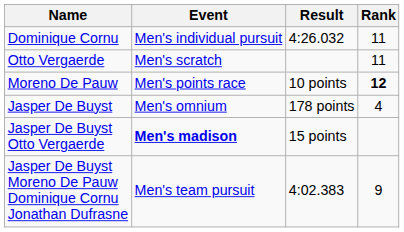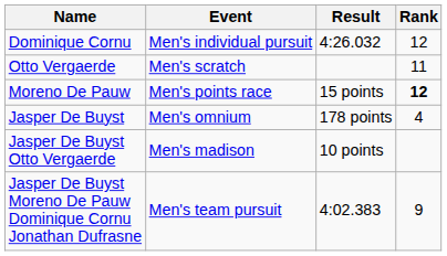 <table class="wikitable sortable">
 <tr>
 <th>Name</th>
 <th>Event</th>
 <th>Result</th>
 <th>Rank</th>
 </tr>
 <tr>
 <td><a href='#'>Dominique Cornu</a></td>
 <td><a href='#'>Men's individual pursuit</a></td>
 <td>4:26.032</td>
-<td align=center>11</td>
+<td align=center>12</td>
 </tr>
 <tr>
 <td><a href='#'>Otto Vergaerde</a></td>
 <td><a href='#'>Men's scratch</a></td>
 <td></td>
 <td align=center>11</td>
 </tr>
 <tr>
 <td><a href='#'>Moreno De Pauw</a></td>
 <td><a href='#'>Men's points race</a></td>
-<td>10 points</td>
+<td>15 points</td>
 <td align=center><strong>12</strong></td>
 </tr>
 <tr>
 <td><a href='#'>Jasper De Buyst</a></td>
 <td><a href='#'>Men's omnium</a></td>
 <td>178 points</td>
 <td align=center>4</td>
 </tr>
 <tr>
 <td><a href='#'>Jasper De Buyst</a><br><a href='#'>Otto Vergaerde</a></td>
-<td><strong><a href='#'>Men's madison</a></strong></td>
-<td>15 points</td>
+<td><a href='#'>Men's madison</a></td>
+<td>10 points</td>
 <td align=center></td>
 </tr>
 <tr>
 <td><a href='#'>Jasper De Buyst</a><br><a href='#'>Moreno De Pauw</a><br><a href='#'>Dominique Cornu</a><br><a href='#'>Jonathan Dufrasne</a></td>
 <td><a href='#'>Men's team pursuit</a></td>
 <td>4:02.383</td>
 <td align=center>9</td>
 </tr>
 </table>
